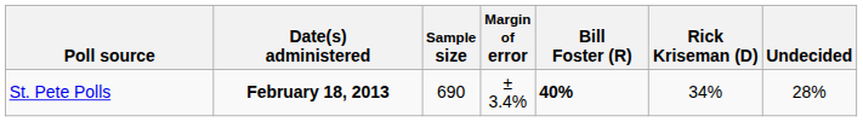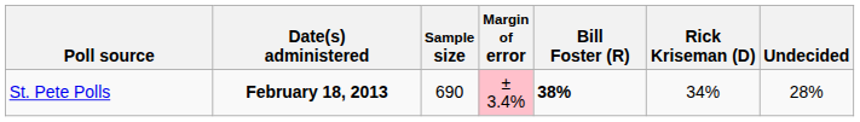 <table class="wikitable">
 <tr valign= bottom>
 <th style="width:190px;">Poll source</th>
 <th style="width:190px;">Date(s)<br>administered</th>
 <th style="width:20px;"><small>Sample</small><br>size</th>
 <th style="width:45px;"><small>Margin of</small><br>error</th>
 <th style="width:100px;">Bill<br>Foster (R)</th>
 <th style="width:100px;">Rick<br>Kriseman (D)</th>
 <th style="width:80px;">Undecided</th>
 </tr>
 <tr>
 <td><a href='#'>St. Pete Polls</a></td>
 <td align=center><strong>February 18, 2013</strong></td>
 <td align=center>690</td>
-<td align=center>± 3.4%</td>
-<td><strong>40%</strong></td>
+<td align=center style="background: pink;">± 3.4%</td>
+<td><strong>38%</strong></td>
 <td align=center>34%</td>
 <td align=center>28%</td>
 </tr>
 </table>
